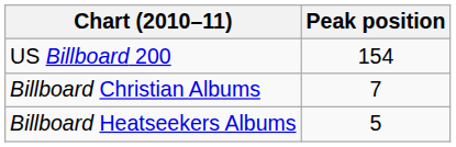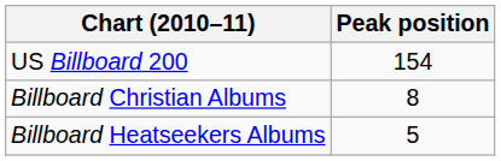 <table class="wikitable sortable">
 <tr>
 <th>Chart (2010–11)</th>
 <th>Peak position</th>
 </tr>
 <tr>
 <td>US <a href='#'><em>Billboard</em> 200</a></td>
 <td align="center">154</td>
 </tr>
 <tr>
 <td><em>Billboard</em> <a href='#'>Christian Albums</a></td>
-<td align="center">7</td>
+<td align="center">8</td>
 </tr>
 <tr>
 <td><em>Billboard</em> <a href='#'>Heatseekers Albums</a></td>
 <td align="center">5</td>
 </tr>
 </table>
